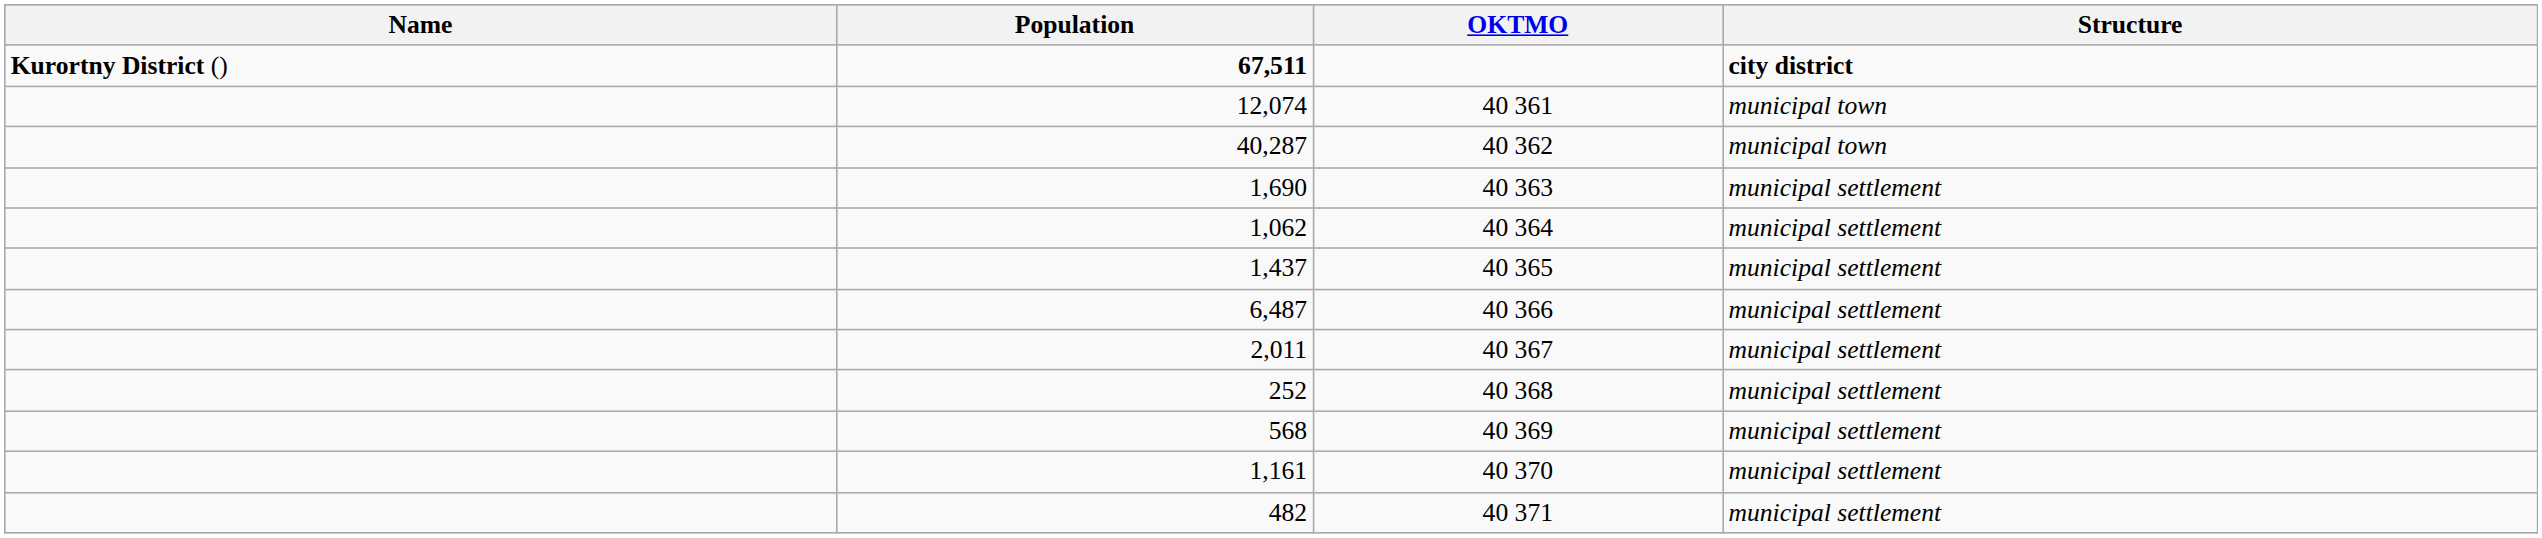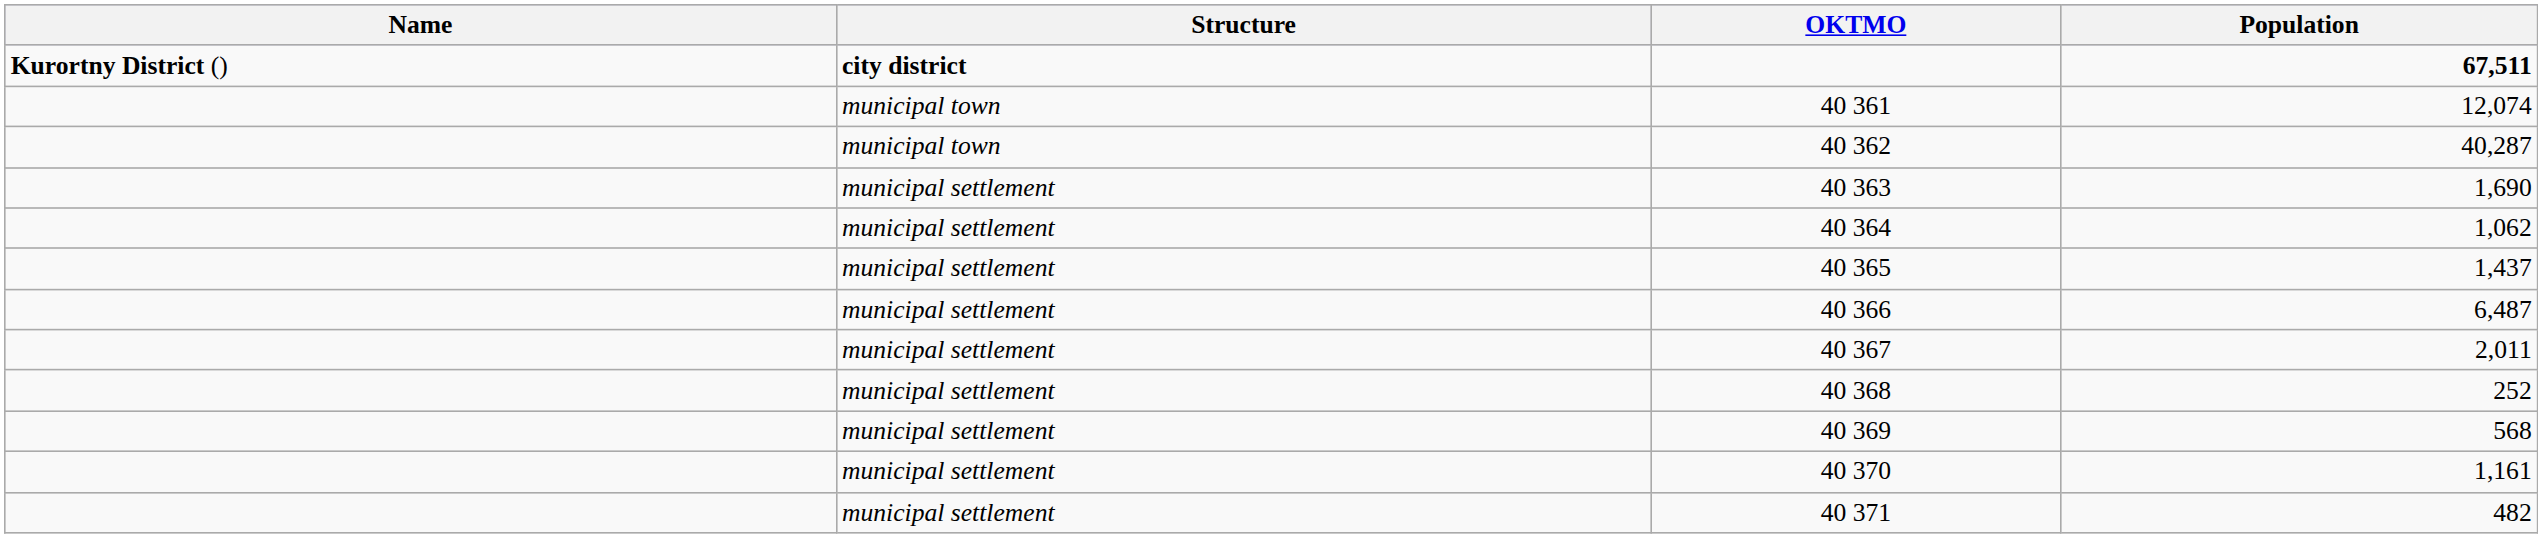 <table width=100% class="wikitable">
 <tr bgcolor="#CCCCFF" align="left">
 <th>Name</th>
+<th>Structure</th>
+<th><a href='#'>OKTMO</a></th>
 <th>Population</th>
-<th><a href='#'>OKTMO</a></th>
-<th>Structure</th>
 </tr>
 <tr valign="top">
 <td><strong>Kurortny District</strong> ()</td>
+<td align="left"><strong>city district</strong></td>
+<td></td>
 <td align="right"><strong>67,511</strong></td>
-<td></td>
-<td align="left"><strong>city district</strong></td>
 </tr>
 <tr>
 <td><br></td>
+<td align="left"><em>municipal town</em></td>
+<td align="center">40 361</td>
 <td align="right">12,074</td>
-<td align="center">40 361</td>
-<td align="left"><em>municipal town</em></td>
 </tr>
 <tr>
 <td><br></td>
+<td align="left"><em>municipal town</em></td>
+<td align="center">40 362</td>
 <td align="right">40,287</td>
-<td align="center">40 362</td>
-<td align="left"><em>municipal town</em></td>
 </tr>
 <tr>
 <td><br></td>
+<td align="left"><em>municipal settlement</em></td>
+<td align="center">40 363</td>
 <td align="right">1,690</td>
-<td align="center">40 363</td>
-<td align="left"><em>municipal settlement</em></td>
 </tr>
 <tr>
 <td><br></td>
+<td align="left"><em>municipal settlement</em></td>
+<td align="center">40 364</td>
 <td align="right">1,062</td>
-<td align="center">40 364</td>
-<td align="left"><em>municipal settlement</em></td>
 </tr>
 <tr>
 <td><br></td>
+<td align="left"><em>municipal settlement</em></td>
+<td align="center">40 365</td>
 <td align="right">1,437</td>
-<td align="center">40 365</td>
-<td align="left"><em>municipal settlement</em></td>
 </tr>
 <tr>
 <td><br></td>
+<td align="left"><em>municipal settlement</em></td>
+<td align="center">40 366</td>
 <td align="right">6,487</td>
-<td align="center">40 366</td>
-<td align="left"><em>municipal settlement</em></td>
 </tr>
 <tr>
 <td><br></td>
+<td align="left"><em>municipal settlement</em></td>
+<td align="center">40 367</td>
 <td align="right">2,011</td>
-<td align="center">40 367</td>
-<td align="left"><em>municipal settlement</em></td>
 </tr>
 <tr>
 <td><br></td>
+<td align="left"><em>municipal settlement</em></td>
+<td align="center">40 368</td>
 <td align="right">252</td>
-<td align="center">40 368</td>
-<td align="left"><em>municipal settlement</em></td>
 </tr>
 <tr>
 <td><br></td>
+<td align="left"><em>municipal settlement</em></td>
+<td align="center">40 369</td>
 <td align="right">568</td>
-<td align="center">40 369</td>
-<td align="left"><em>municipal settlement</em></td>
 </tr>
 <tr>
 <td><br></td>
+<td align="left"><em>municipal settlement</em></td>
+<td align="center">40 370</td>
 <td align="right">1,161</td>
-<td align="center">40 370</td>
-<td align="left"><em>municipal settlement</em></td>
 </tr>
 <tr>
 <td><br></td>
+<td align="left"><em>municipal settlement</em></td>
+<td align="center">40 371</td>
 <td align="right">482</td>
-<td align="center">40 371</td>
-<td align="left"><em>municipal settlement</em></td>
 </tr>
 </table>
